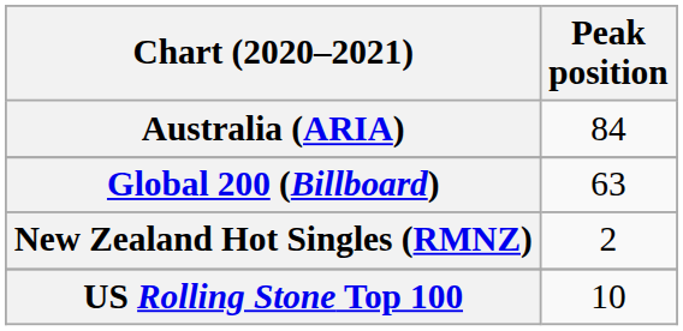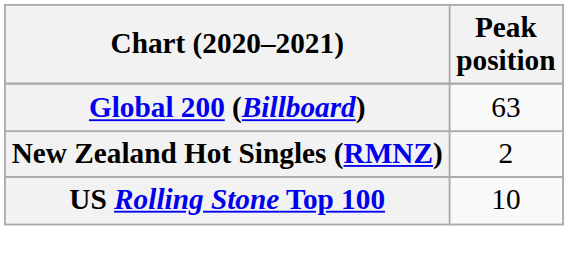 <table class="wikitable sortable plainrowheaders" style="text-align:center">
 <tr>
 <th scope="col">Chart (2020–2021)</th>
 <th scope="col">Peak<br>position</th>
-</tr>
-<tr>
-<th scope="row">Australia (<a href='#'>ARIA</a>)</th>
-<td>84</td>
 </tr>
 <tr>
 </tr>
 <tr>
 <th scope="row"><a href='#'>Global 200</a> (<em><a href='#'>Billboard</a></em>)</th>
 <td>63</td>
 </tr>
 <tr>
 <th scope="row">New Zealand Hot Singles (<a href='#'>RMNZ</a>)</th>
 <td>2</td>
 </tr>
 <tr>
 </tr>
 <tr>
 </tr>
 <tr>
 </tr>
 <tr>
 </tr>
 <tr>
 </tr>
 <tr>
 <th scope="row">US <a href='#'><em>Rolling Stone</em> Top 100</a></th>
 <td>10</td>
 </tr>
 </table>
